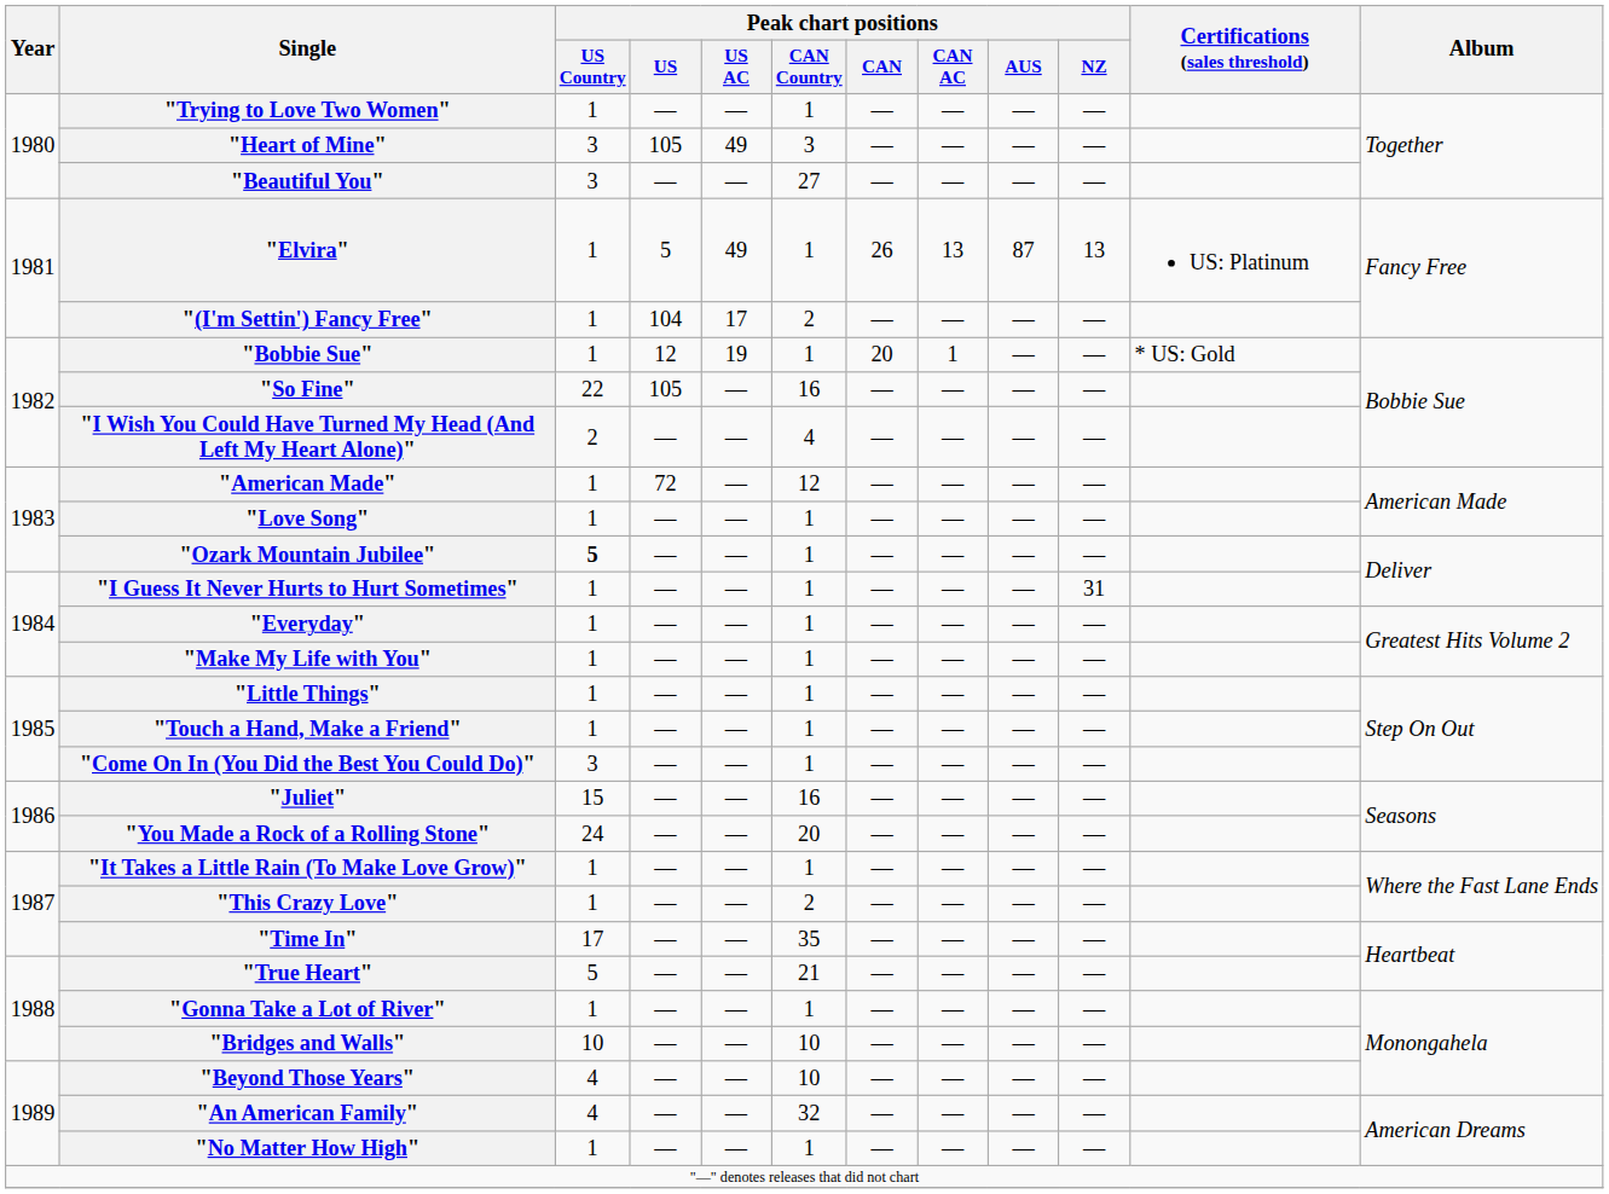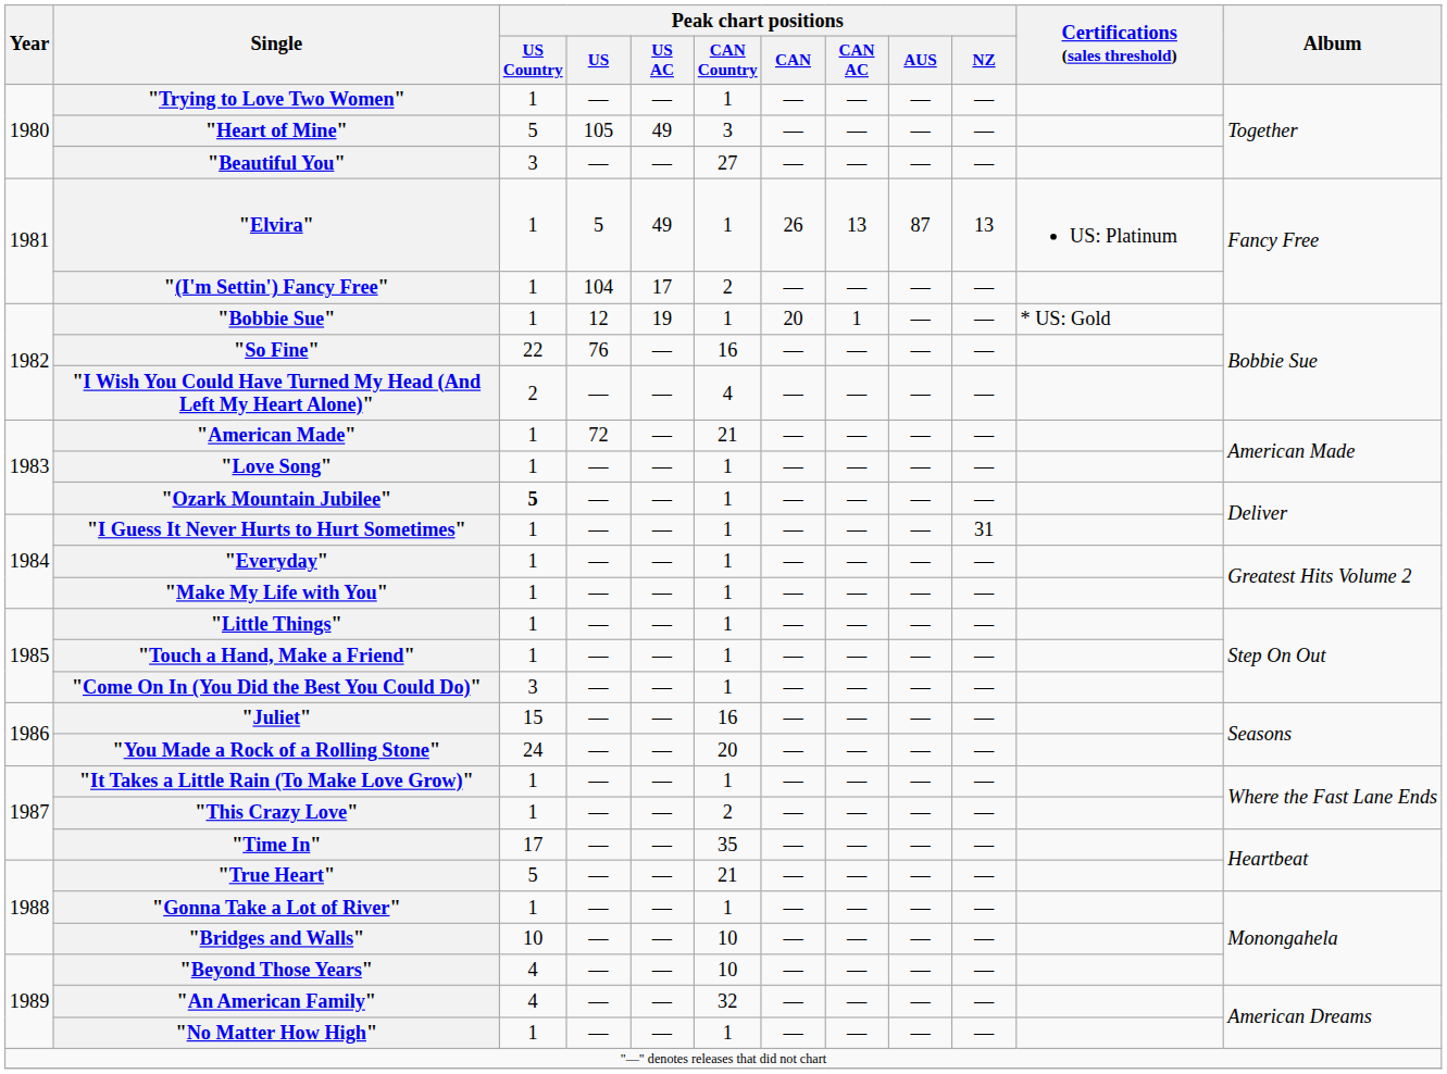 <table class="wikitable plainrowheaders" style="text-align:center;">
 <tr>
 <th rowspan="2">Year</th>
 <th rowspan="2" style="width:22em;">Single</th>
 <th colspan="8">Peak chart positions</th>
 <th rowspan="2" style="width:10em;"><a href='#'>Certifications</a><br><small>(<a href='#'>sales threshold</a>)</small></th>
 <th rowspan="2">Album</th>
 </tr>
 <tr style="font-size:smaller;">
 <th width="45"><a href='#'>US<br>Country</a><br></th>
 <th width="45"><a href='#'>US</a><br></th>
 <th width="45"><a href='#'>US<br>AC</a><br></th>
 <th width="45"><a href='#'>CAN<br>Country</a><br></th>
 <th width="45"><a href='#'>CAN</a><br></th>
 <th width="45"><a href='#'>CAN<br>AC</a><br></th>
 <th width="45"><a href='#'>AUS</a></th>
 <th width="45"><a href='#'>NZ</a><br></th>
 </tr>
 <tr>
 <td rowspan="3">1980</td>
 <th scope="row">"<a href='#'>Trying to Love Two Women</a>"</th>
 <td>1</td>
 <td>—</td>
 <td>—</td>
 <td>1</td>
 <td>—</td>
 <td>—</td>
 <td>—</td>
 <td>—</td>
 <td></td>
 <td align="left" rowspan="3"><em>Together</em></td>
 </tr>
 <tr>
 <th scope="row">"<a href='#'>Heart of Mine</a>"</th>
-<td>3</td>
+<td>5</td>
 <td>105</td>
 <td>49</td>
 <td>3</td>
 <td>—</td>
 <td>—</td>
 <td>—</td>
 <td>—</td>
 <td></td>
 </tr>
 <tr>
 <th scope="row">"<a href='#'>Beautiful You</a>"</th>
 <td>3</td>
 <td>—</td>
 <td>—</td>
 <td>27</td>
 <td>—</td>
 <td>—</td>
 <td>—</td>
 <td>—</td>
 <td></td>
 </tr>
 <tr>
 <td rowspan="2">1981</td>
 <th scope="row">"<a href='#'>Elvira</a>"</th>
 <td>1</td>
 <td>5</td>
 <td>49</td>
 <td>1</td>
 <td>26</td>
 <td>13</td>
 <td>87</td>
 <td>13</td>
 <td align="left"><br><ul><li>US: Platinum</li></ul></td>
 <td align="left" rowspan="2"><em>Fancy Free</em></td>
 </tr>
 <tr>
 <th scope="row">"<a href='#'>(I'm Settin') Fancy Free</a>"</th>
 <td>1</td>
 <td>104</td>
 <td>17</td>
 <td>2</td>
 <td>—</td>
 <td>—</td>
 <td>—</td>
 <td>—</td>
 <td></td>
 </tr>
 <tr>
 <td rowspan="3">1982</td>
 <th scope="row">"<a href='#'>Bobbie Sue</a>"</th>
 <td>1</td>
 <td>12</td>
 <td>19</td>
 <td>1</td>
 <td>20</td>
 <td>1</td>
 <td>—</td>
 <td>—</td>
 <td align="left">* US: Gold</td>
 <td align="left" rowspan="3"><em>Bobbie Sue</em></td>
 </tr>
 <tr>
 <th scope="row">"<a href='#'>So Fine</a>"</th>
 <td>22</td>
-<td>105</td>
+<td>76</td>
 <td>—</td>
 <td>16</td>
 <td>—</td>
 <td>—</td>
 <td>—</td>
 <td>—</td>
 <td></td>
 </tr>
 <tr>
 <th scope="row">"<a href='#'>I Wish You Could Have Turned My Head (And Left My Heart Alone)</a>"</th>
 <td>2</td>
 <td>—</td>
 <td>—</td>
 <td>4</td>
 <td>—</td>
 <td>—</td>
 <td>—</td>
 <td>—</td>
 <td></td>
 </tr>
 <tr>
 <td rowspan="3">1983</td>
 <th scope="row">"<a href='#'>American Made</a>"</th>
 <td>1</td>
 <td>72</td>
 <td>—</td>
-<td>12</td>
+<td>21</td>
 <td>—</td>
 <td>—</td>
 <td>—</td>
 <td>—</td>
 <td></td>
 <td align="left" rowspan="2"><em>American Made</em></td>
 </tr>
 <tr>
 <th scope="row">"<a href='#'>Love Song</a>"</th>
 <td>1</td>
 <td>—</td>
 <td>—</td>
 <td>1</td>
 <td>—</td>
 <td>—</td>
 <td>—</td>
 <td>—</td>
 <td></td>
 </tr>
 <tr>
 <th scope="row">"<a href='#'>Ozark Mountain Jubilee</a>"</th>
 <td><strong>5</strong></td>
 <td>—</td>
 <td>—</td>
 <td>1</td>
 <td>—</td>
 <td>—</td>
 <td>—</td>
 <td>—</td>
 <td></td>
 <td align="left" rowspan="2"><em>Deliver</em></td>
 </tr>
 <tr>
 <td rowspan="3">1984</td>
 <th scope="row">"<a href='#'>I Guess It Never Hurts to Hurt Sometimes</a>"</th>
 <td>1</td>
 <td>—</td>
 <td>—</td>
 <td>1</td>
 <td>—</td>
 <td>—</td>
 <td>—</td>
 <td>31</td>
 <td></td>
 </tr>
 <tr>
 <th scope="row">"<a href='#'>Everyday</a>"</th>
 <td>1</td>
 <td>—</td>
 <td>—</td>
 <td>1</td>
 <td>—</td>
 <td>—</td>
 <td>—</td>
 <td>—</td>
 <td></td>
 <td align="left" rowspan="2"><em>Greatest Hits Volume 2</em></td>
 </tr>
 <tr>
 <th scope="row">"<a href='#'>Make My Life with You</a>"</th>
 <td>1</td>
 <td>—</td>
 <td>—</td>
 <td>1</td>
 <td>—</td>
 <td>—</td>
 <td>—</td>
 <td>—</td>
 <td></td>
 </tr>
 <tr>
 <td rowspan="3">1985</td>
 <th scope="row">"<a href='#'>Little Things</a>"</th>
 <td>1</td>
 <td>—</td>
 <td>—</td>
 <td>1</td>
 <td>—</td>
 <td>—</td>
 <td>—</td>
 <td>—</td>
 <td></td>
 <td align="left" rowspan="3"><em>Step On Out</em></td>
 </tr>
 <tr>
 <th scope="row">"<a href='#'>Touch a Hand, Make a Friend</a>"</th>
 <td>1</td>
 <td>—</td>
 <td>—</td>
 <td>1</td>
 <td>—</td>
 <td>—</td>
 <td>—</td>
 <td>—</td>
 <td></td>
 </tr>
 <tr>
 <th scope="row">"<a href='#'>Come On In (You Did the Best You Could Do)</a>"</th>
 <td>3</td>
 <td>—</td>
 <td>—</td>
 <td>1</td>
 <td>—</td>
 <td>—</td>
 <td>—</td>
 <td>—</td>
 <td></td>
 </tr>
 <tr>
 <td rowspan="2">1986</td>
 <th scope="row">"<a href='#'>Juliet</a>"</th>
 <td>15</td>
 <td>—</td>
 <td>—</td>
 <td>16</td>
 <td>—</td>
 <td>—</td>
 <td>—</td>
 <td>—</td>
 <td></td>
 <td align="left" rowspan="2"><em>Seasons</em></td>
 </tr>
 <tr>
 <th scope="row">"<a href='#'>You Made a Rock of a Rolling Stone</a>"</th>
 <td>24</td>
 <td>—</td>
 <td>—</td>
 <td>20</td>
 <td>—</td>
 <td>—</td>
 <td>—</td>
 <td>—</td>
 <td></td>
 </tr>
 <tr>
 <td rowspan="3">1987</td>
 <th scope="row">"<a href='#'>It Takes a Little Rain (To Make Love Grow)</a>"</th>
 <td>1</td>
 <td>—</td>
 <td>—</td>
 <td>1</td>
 <td>—</td>
 <td>—</td>
 <td>—</td>
 <td>—</td>
 <td></td>
 <td align="left" rowspan="2"><em>Where the Fast Lane Ends</em></td>
 </tr>
 <tr>
 <th scope="row">"<a href='#'>This Crazy Love</a>"</th>
 <td>1</td>
 <td>—</td>
 <td>—</td>
 <td>2</td>
 <td>—</td>
 <td>—</td>
 <td>—</td>
 <td>—</td>
 <td></td>
 </tr>
 <tr>
 <th scope="row">"<a href='#'>Time In</a>"</th>
 <td>17</td>
 <td>—</td>
 <td>—</td>
 <td>35</td>
 <td>—</td>
 <td>—</td>
 <td>—</td>
 <td>—</td>
 <td></td>
 <td align="left" rowspan="2"><em>Heartbeat</em></td>
 </tr>
 <tr>
 <td rowspan="3">1988</td>
 <th scope="row">"<a href='#'>True Heart</a>"</th>
 <td>5</td>
 <td>—</td>
 <td>—</td>
 <td>21</td>
 <td>—</td>
 <td>—</td>
 <td>—</td>
 <td>—</td>
 <td></td>
 </tr>
 <tr>
 <th scope="row">"<a href='#'>Gonna Take a Lot of River</a>"</th>
 <td>1</td>
 <td>—</td>
 <td>—</td>
 <td>1</td>
 <td>—</td>
 <td>—</td>
 <td>—</td>
 <td>—</td>
 <td></td>
 <td align="left" rowspan="3"><em>Monongahela</em></td>
 </tr>
 <tr>
 <th scope="row">"<a href='#'>Bridges and Walls</a>"</th>
 <td>10</td>
 <td>—</td>
 <td>—</td>
 <td>10</td>
 <td>—</td>
 <td>—</td>
 <td>—</td>
 <td>—</td>
 <td></td>
 </tr>
 <tr>
 <td rowspan="3">1989</td>
 <th scope="row">"<a href='#'>Beyond Those Years</a>"</th>
 <td>4</td>
 <td>—</td>
 <td>—</td>
 <td>10</td>
 <td>—</td>
 <td>—</td>
 <td>—</td>
 <td>—</td>
 <td></td>
 </tr>
 <tr>
 <th scope="row">"<a href='#'>An American Family</a>"</th>
 <td>4</td>
 <td>—</td>
 <td>—</td>
 <td>32</td>
 <td>—</td>
 <td>—</td>
 <td>—</td>
 <td>—</td>
 <td></td>
 <td align="left" rowspan="2"><em>American Dreams</em></td>
 </tr>
 <tr>
 <th scope="row">"<a href='#'>No Matter How High</a>"</th>
 <td>1</td>
 <td>—</td>
 <td>—</td>
 <td>1</td>
 <td>—</td>
 <td>—</td>
 <td>—</td>
 <td>—</td>
 <td></td>
 </tr>
 <tr>
 <td colspan="15" style="font-size:8pt">"—" denotes releases that did not chart</td>
 </tr>
 <tr>
 </tr>
 </table>
